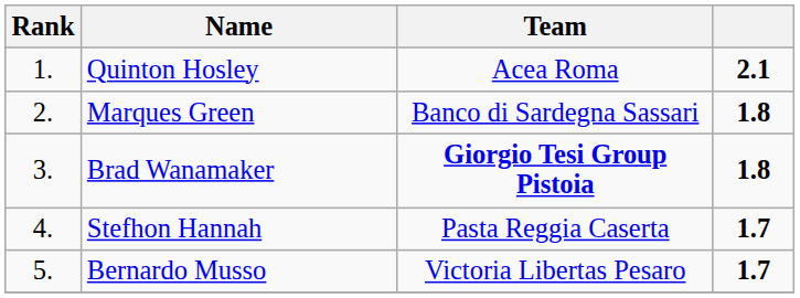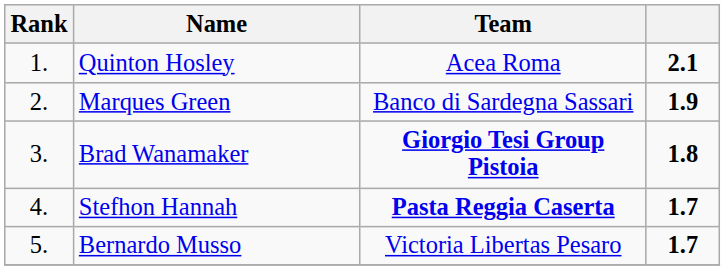 <table class="wikitable" style="text-align: center;">
 <tr>
 <th>Rank</th>
 <th width=180>Name</th>
 <th width=180>Team</th>
 <th width=40></th>
 </tr>
 <tr>
 <td>1.</td>
 <td align="left"> <a href='#'>Quinton Hosley</a></td>
 <td><a href='#'>Acea Roma</a></td>
 <td><strong>2.1</strong></td>
 </tr>
 <tr>
 <td>2.</td>
 <td align="left"> <a href='#'>Marques Green</a></td>
 <td><a href='#'>Banco di Sardegna Sassari</a></td>
-<td><strong>1.8</strong></td>
+<td><strong>1.9</strong></td>
 </tr>
 <tr>
 <td>3.</td>
 <td align="left"> <a href='#'>Brad Wanamaker</a></td>
 <td><strong><a href='#'>Giorgio Tesi Group Pistoia</a></strong></td>
 <td><strong>1.8</strong></td>
 </tr>
 <tr>
 <td>4.</td>
 <td align="left"> <a href='#'>Stefhon Hannah</a></td>
-<td><a href='#'>Pasta Reggia Caserta</a></td>
+<td><strong><a href='#'>Pasta Reggia Caserta</a></strong></td>
 <td><strong>1.7</strong></td>
 </tr>
 <tr>
 <td>5.</td>
 <td align="left"> <a href='#'>Bernardo Musso</a></td>
 <td><a href='#'>Victoria Libertas Pesaro</a></td>
 <td><strong>1.7</strong></td>
 </tr>
 <tr>
 </tr>
 </table>
